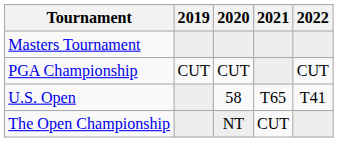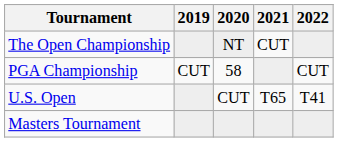 <table class="wikitable" style="font-size:95%;text-align:center;">
 <tr>
 <th>Tournament</th>
 <th>2019</th>
 <th>2020</th>
 <th>2021</th>
 <th>2022</th>
 </tr>
 <tr>
+<td align=left><a href='#'>The Open Championship</a></td>
+<td style="background:#eeeeee;"></td>
+<td style="background:#eeeeee;">NT</td>
+<td>CUT</td>
+<td style="background:#eeeeee;"></td>
+</tr>
+<tr>
+<td align=left><a href='#'>PGA Championship</a></td>
+<td>CUT</td>
+<td>58</td>
+<td style="background:#eeeeee;"></td>
+<td>CUT</td>
+</tr>
+<tr>
+<td align=left><a href='#'>U.S. Open</a></td>
+<td style="background:#eeeeee;"></td>
+<td>CUT</td>
+<td>T65</td>
+<td>T41</td>
+</tr>
+<tr>
 <td align=left><a href='#'>Masters Tournament</a></td>
 <td style="background:#eeeeee;"></td>
 <td style="background:#eeeeee;"></td>
 <td style="background:#eeeeee;"></td>
 <td style="background:#eeeeee;"></td>
 </tr>
-<tr>
-<td align=left><a href='#'>PGA Championship</a></td>
-<td>CUT</td>
-<td>CUT</td>
-<td style="background:#eeeeee;"></td>
-<td>CUT</td>
-</tr>
-<tr>
-<td align=left><a href='#'>U.S. Open</a></td>
-<td style="background:#eeeeee;"></td>
-<td>58</td>
-<td>T65</td>
-<td>T41</td>
-</tr>
-<tr>
-<td align=left><a href='#'>The Open Championship</a></td>
-<td style="background:#eeeeee;"></td>
-<td style="background:#eeeeee;">NT</td>
-<td>CUT</td>
-<td style="background:#eeeeee;"></td>
-</tr>
 </table>
